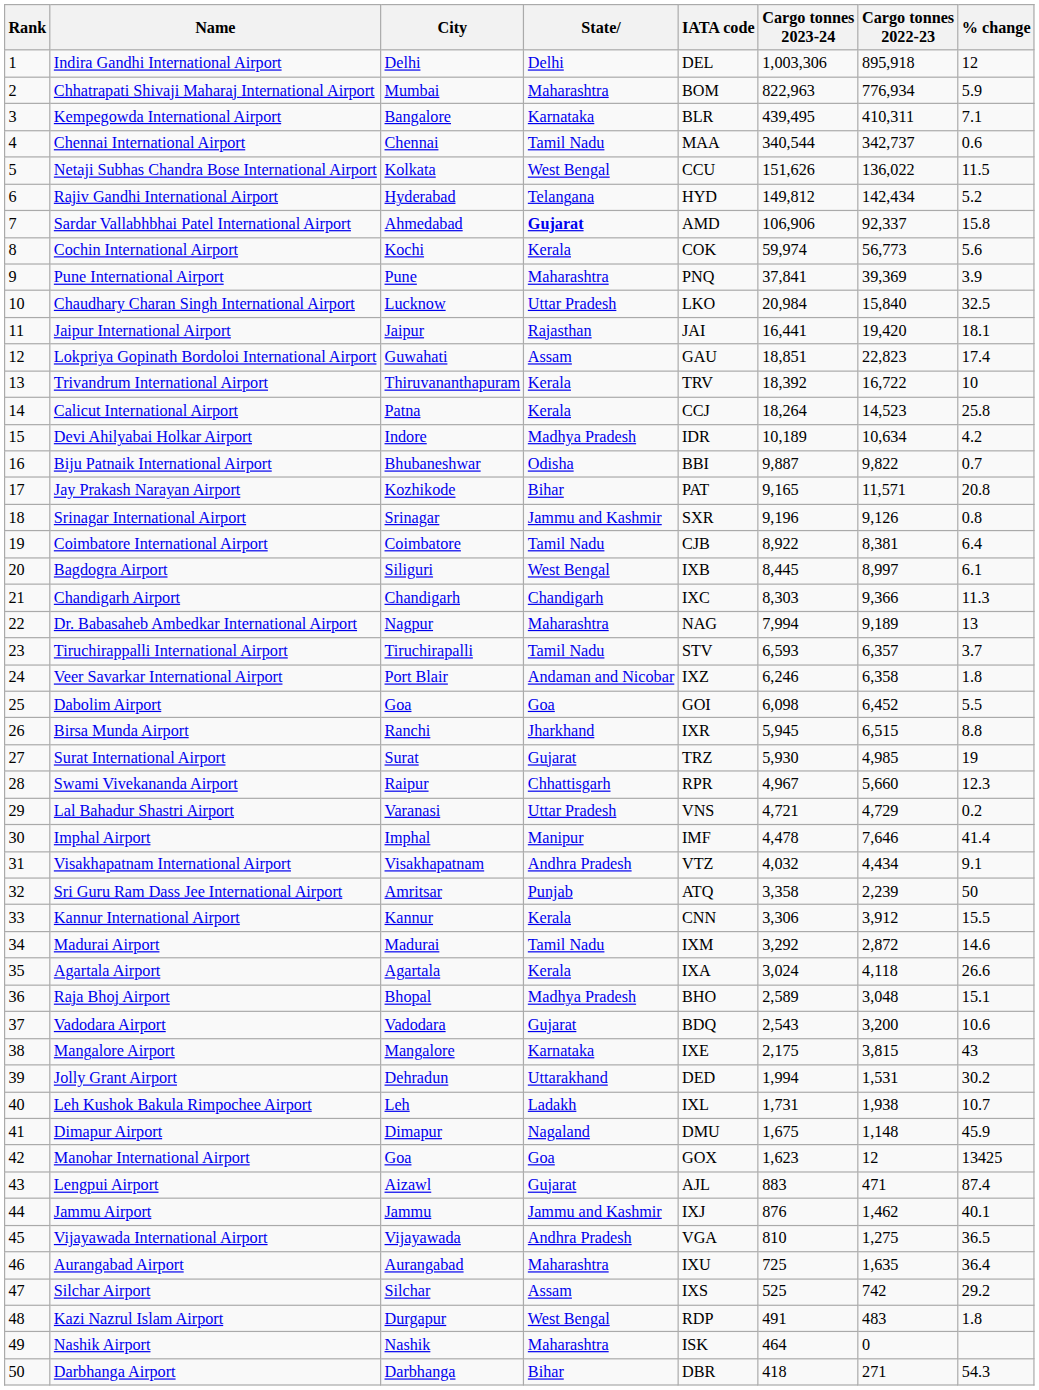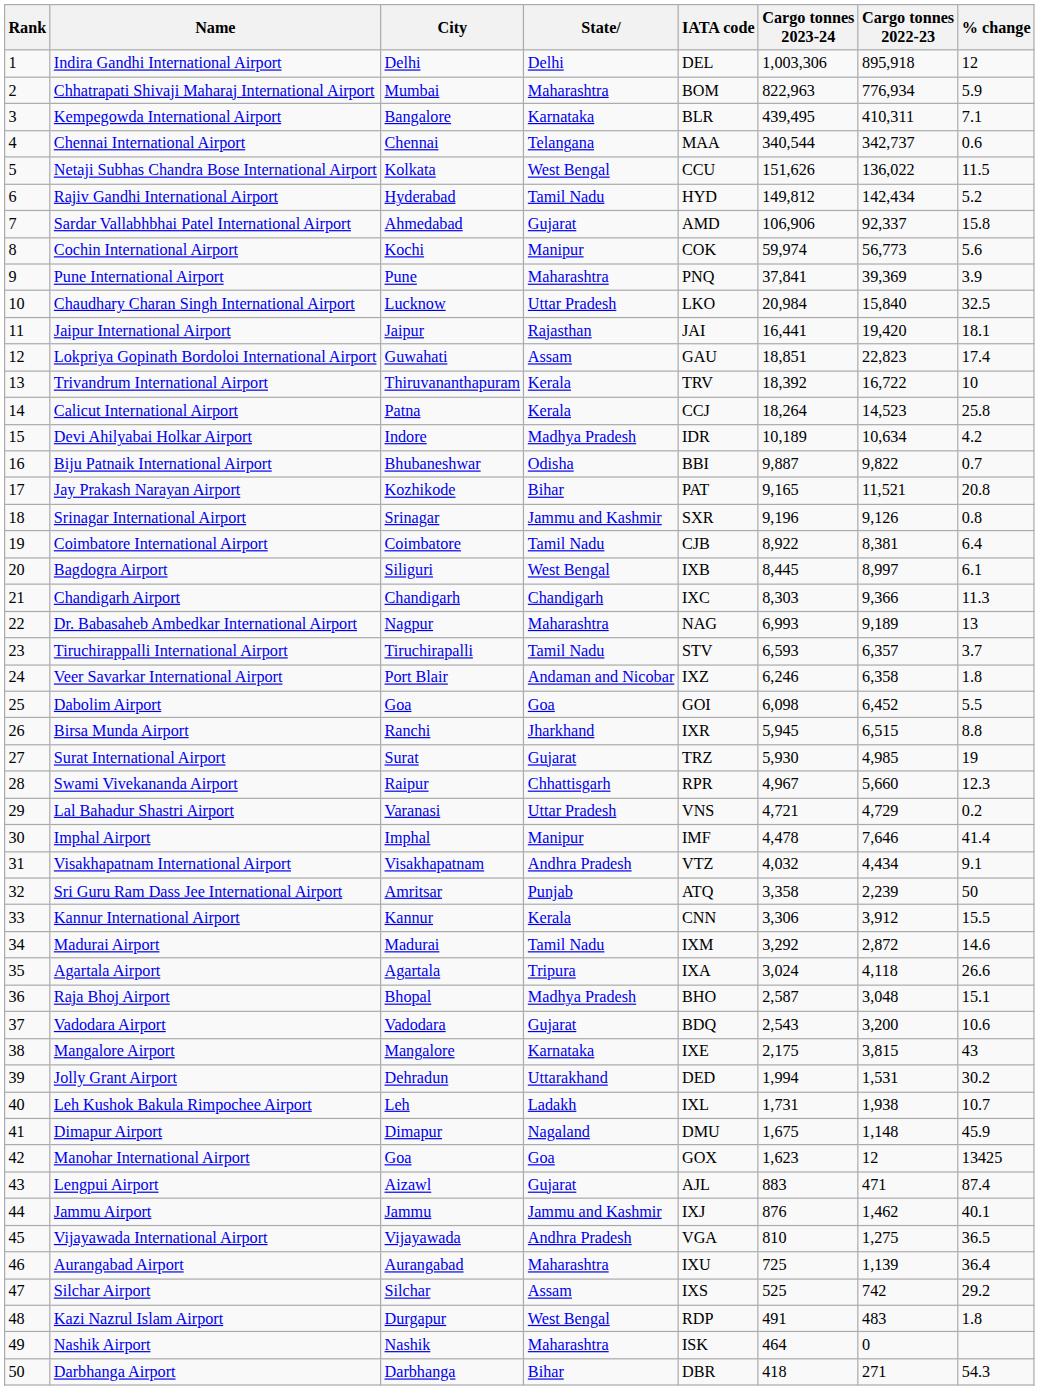 <table class="wikitable sortable" style="border-collapse:collapse; text-align:left; font-size:85%">
 <tr>
 <th>Rank</th>
 <th>Name</th>
 <th>City</th>
 <th>State/</th>
 <th>IATA code</th>
 <th>Cargo tonnes<br> 2023-24</th>
 <th>Cargo tonnes<br> 2022-23</th>
 <th>% change</th>
 </tr>
 <tr>
 <td>1</td>
 <td><a href='#'>Indira Gandhi International Airport</a></td>
 <td><a href='#'>Delhi</a></td>
 <td><a href='#'>Delhi</a></td>
 <td>DEL</td>
 <td>1,003,306</td>
 <td>895,918</td>
 <td>12</td>
 </tr>
 <tr>
 <td>2</td>
 <td><a href='#'>Chhatrapati Shivaji Maharaj International Airport</a></td>
 <td><a href='#'>Mumbai</a></td>
 <td><a href='#'>Maharashtra</a></td>
 <td>BOM</td>
 <td>822,963</td>
 <td>776,934</td>
 <td>5.9</td>
 </tr>
 <tr>
 <td>3</td>
 <td><a href='#'>Kempegowda International Airport</a></td>
 <td><a href='#'>Bangalore</a></td>
 <td><a href='#'>Karnataka</a></td>
 <td>BLR</td>
 <td>439,495</td>
 <td>410,311</td>
 <td>7.1</td>
 </tr>
 <tr>
 <td>4</td>
 <td><a href='#'>Chennai International Airport</a></td>
 <td><a href='#'>Chennai</a></td>
-<td><a href='#'>Tamil Nadu</a></td>
+<td><a href='#'>Telangana</a></td>
 <td>MAA</td>
 <td>340,544</td>
 <td>342,737</td>
 <td>0.6</td>
 </tr>
 <tr>
 <td>5</td>
 <td><a href='#'>Netaji Subhas Chandra Bose International Airport</a></td>
 <td><a href='#'>Kolkata</a></td>
 <td><a href='#'>West Bengal</a></td>
 <td>CCU</td>
 <td>151,626</td>
 <td>136,022</td>
 <td>11.5</td>
 </tr>
 <tr>
 <td>6</td>
 <td><a href='#'>Rajiv Gandhi International Airport</a></td>
 <td><a href='#'>Hyderabad</a></td>
-<td><a href='#'>Telangana</a></td>
+<td><a href='#'>Tamil Nadu</a></td>
 <td>HYD</td>
 <td>149,812</td>
 <td>142,434</td>
 <td>5.2</td>
 </tr>
 <tr>
 <td>7</td>
 <td><a href='#'>Sardar Vallabhbhai Patel International Airport</a></td>
 <td><a href='#'>Ahmedabad</a></td>
-<td><strong><a href='#'>Gujarat</a></strong></td>
+<td><a href='#'>Gujarat</a></td>
 <td>AMD</td>
 <td>106,906</td>
 <td>92,337</td>
 <td>15.8</td>
 </tr>
 <tr>
 <td>8</td>
 <td><a href='#'>Cochin International Airport</a></td>
 <td><a href='#'>Kochi</a></td>
-<td><a href='#'>Kerala</a></td>
+<td><a href='#'>Manipur</a></td>
 <td>COK</td>
 <td>59,974</td>
 <td>56,773</td>
 <td>5.6</td>
 </tr>
 <tr>
 <td>9</td>
 <td><a href='#'>Pune International Airport</a></td>
 <td><a href='#'>Pune</a></td>
 <td><a href='#'>Maharashtra</a></td>
 <td>PNQ</td>
 <td>37,841</td>
 <td>39,369</td>
 <td>3.9</td>
 </tr>
 <tr>
 <td>10</td>
 <td><a href='#'>Chaudhary Charan Singh International Airport</a></td>
 <td><a href='#'>Lucknow</a></td>
 <td><a href='#'>Uttar Pradesh</a></td>
 <td>LKO</td>
 <td>20,984</td>
 <td>15,840</td>
 <td>32.5</td>
 </tr>
 <tr>
 <td>11</td>
 <td><a href='#'>Jaipur International Airport</a></td>
 <td><a href='#'>Jaipur</a></td>
 <td><a href='#'>Rajasthan</a></td>
 <td>JAI</td>
 <td>16,441</td>
 <td>19,420</td>
 <td>18.1</td>
 </tr>
 <tr>
 <td>12</td>
 <td><a href='#'>Lokpriya Gopinath Bordoloi International Airport</a></td>
 <td><a href='#'>Guwahati</a></td>
 <td><a href='#'>Assam</a></td>
 <td>GAU</td>
 <td>18,851</td>
 <td>22,823</td>
 <td>17.4</td>
 </tr>
 <tr>
 <td>13</td>
 <td><a href='#'>Trivandrum International Airport</a></td>
 <td><a href='#'>Thiruvananthapuram</a></td>
 <td><a href='#'>Kerala</a></td>
 <td>TRV</td>
 <td>18,392</td>
 <td>16,722</td>
 <td>10</td>
 </tr>
 <tr>
 <td>14</td>
 <td><a href='#'>Calicut International Airport</a></td>
 <td><a href='#'>Patna</a></td>
 <td><a href='#'>Kerala</a></td>
 <td>CCJ</td>
 <td>18,264</td>
 <td>14,523</td>
 <td>25.8</td>
 </tr>
 <tr>
 <td>15</td>
 <td><a href='#'>Devi Ahilyabai Holkar Airport</a></td>
 <td><a href='#'>Indore</a></td>
 <td><a href='#'>Madhya Pradesh</a></td>
 <td>IDR</td>
 <td>10,189</td>
 <td>10,634</td>
 <td>4.2</td>
 </tr>
 <tr>
 <td>16</td>
 <td><a href='#'>Biju Patnaik International Airport</a></td>
 <td><a href='#'>Bhubaneshwar</a></td>
 <td><a href='#'>Odisha</a></td>
 <td>BBI</td>
 <td>9,887</td>
 <td>9,822</td>
 <td>0.7</td>
 </tr>
 <tr>
 <td>17</td>
 <td><a href='#'>Jay Prakash Narayan Airport</a></td>
 <td><a href='#'>Kozhikode</a></td>
 <td><a href='#'>Bihar</a></td>
 <td>PAT</td>
 <td>9,165</td>
-<td>11,571</td>
+<td>11,521</td>
 <td>20.8</td>
 </tr>
 <tr>
 <td>18</td>
 <td><a href='#'>Srinagar International Airport</a></td>
 <td><a href='#'>Srinagar</a></td>
 <td><a href='#'>Jammu and Kashmir</a></td>
 <td>SXR</td>
 <td>9,196</td>
 <td>9,126</td>
 <td>0.8</td>
 </tr>
 <tr>
 <td>19</td>
 <td><a href='#'>Coimbatore International Airport</a></td>
 <td><a href='#'>Coimbatore</a></td>
 <td><a href='#'>Tamil Nadu</a></td>
 <td>CJB</td>
 <td>8,922</td>
 <td>8,381</td>
 <td>6.4</td>
 </tr>
 <tr>
 <td>20</td>
 <td><a href='#'>Bagdogra Airport</a></td>
 <td><a href='#'>Siliguri</a></td>
 <td><a href='#'>West Bengal</a></td>
 <td>IXB</td>
 <td>8,445</td>
 <td>8,997</td>
 <td>6.1</td>
 </tr>
 <tr>
 <td>21</td>
 <td><a href='#'>Chandigarh Airport</a></td>
 <td><a href='#'>Chandigarh</a></td>
 <td><a href='#'>Chandigarh</a></td>
 <td>IXC</td>
 <td>8,303</td>
 <td>9,366</td>
 <td>11.3</td>
 </tr>
 <tr>
 <td>22</td>
 <td><a href='#'>Dr. Babasaheb Ambedkar International Airport</a></td>
 <td><a href='#'>Nagpur</a></td>
 <td><a href='#'>Maharashtra</a></td>
 <td>NAG</td>
-<td>7,994</td>
+<td>6,993</td>
 <td>9,189</td>
 <td>13</td>
 </tr>
 <tr>
 <td>23</td>
 <td><a href='#'>Tiruchirappalli International Airport</a></td>
 <td><a href='#'>Tiruchirapalli</a></td>
 <td><a href='#'>Tamil Nadu</a></td>
 <td>STV</td>
 <td>6,593</td>
 <td>6,357</td>
 <td>3.7</td>
 </tr>
 <tr>
 <td>24</td>
 <td><a href='#'>Veer Savarkar International Airport</a></td>
 <td><a href='#'>Port Blair</a></td>
 <td><a href='#'>Andaman and Nicobar</a></td>
 <td>IXZ</td>
 <td>6,246</td>
 <td>6,358</td>
 <td>1.8</td>
 </tr>
 <tr>
 <td>25</td>
 <td><a href='#'>Dabolim Airport</a></td>
 <td><a href='#'>Goa</a></td>
 <td><a href='#'>Goa</a></td>
 <td>GOI</td>
 <td>6,098</td>
 <td>6,452</td>
 <td>5.5</td>
 </tr>
 <tr>
 <td>26</td>
 <td><a href='#'>Birsa Munda Airport</a></td>
 <td><a href='#'>Ranchi</a></td>
 <td><a href='#'>Jharkhand</a></td>
 <td>IXR</td>
 <td>5,945</td>
 <td>6,515</td>
 <td>8.8</td>
 </tr>
 <tr>
 <td>27</td>
 <td><a href='#'>Surat International Airport</a></td>
 <td><a href='#'>Surat</a></td>
 <td><a href='#'>Gujarat</a></td>
 <td>TRZ</td>
 <td>5,930</td>
 <td>4,985</td>
 <td>19</td>
 </tr>
 <tr>
 <td>28</td>
 <td><a href='#'>Swami Vivekananda Airport</a></td>
 <td><a href='#'>Raipur</a></td>
 <td><a href='#'>Chhattisgarh</a></td>
 <td>RPR</td>
 <td>4,967</td>
 <td>5,660</td>
 <td>12.3</td>
 </tr>
 <tr>
 <td>29</td>
 <td><a href='#'>Lal Bahadur Shastri Airport</a></td>
 <td><a href='#'>Varanasi</a></td>
 <td><a href='#'>Uttar Pradesh</a></td>
 <td>VNS</td>
 <td>4,721</td>
 <td>4,729</td>
 <td>0.2</td>
 </tr>
 <tr>
 <td>30</td>
 <td><a href='#'>Imphal Airport</a></td>
 <td><a href='#'>Imphal</a></td>
 <td><a href='#'>Manipur</a></td>
 <td>IMF</td>
 <td>4,478</td>
 <td>7,646</td>
 <td>41.4</td>
 </tr>
 <tr>
 <td>31</td>
 <td><a href='#'>Visakhapatnam International Airport</a></td>
 <td><a href='#'>Visakhapatnam</a></td>
 <td><a href='#'>Andhra Pradesh</a></td>
 <td>VTZ</td>
 <td>4,032</td>
 <td>4,434</td>
 <td>9.1</td>
 </tr>
 <tr>
 <td>32</td>
 <td><a href='#'>Sri Guru Ram Dass Jee International Airport</a></td>
 <td><a href='#'>Amritsar</a></td>
 <td><a href='#'>Punjab</a></td>
 <td>ATQ</td>
 <td>3,358</td>
 <td>2,239</td>
 <td>50</td>
 </tr>
 <tr>
 <td>33</td>
 <td><a href='#'>Kannur International Airport</a></td>
 <td><a href='#'>Kannur</a></td>
 <td><a href='#'>Kerala</a></td>
 <td>CNN</td>
 <td>3,306</td>
 <td>3,912</td>
 <td>15.5</td>
 </tr>
 <tr>
 <td>34</td>
 <td><a href='#'>Madurai Airport</a></td>
 <td><a href='#'>Madurai</a></td>
 <td><a href='#'>Tamil Nadu</a></td>
 <td>IXM</td>
 <td>3,292</td>
 <td>2,872</td>
 <td>14.6</td>
 </tr>
 <tr>
 <td>35</td>
 <td><a href='#'>Agartala Airport</a></td>
 <td><a href='#'>Agartala</a></td>
-<td><a href='#'>Kerala</a></td>
+<td><a href='#'>Tripura</a></td>
 <td>IXA</td>
 <td>3,024</td>
 <td>4,118</td>
 <td>26.6</td>
 </tr>
 <tr>
 <td>36</td>
 <td><a href='#'>Raja Bhoj Airport</a></td>
 <td><a href='#'>Bhopal</a></td>
 <td><a href='#'>Madhya Pradesh</a></td>
 <td>BHO</td>
-<td>2,589</td>
+<td>2,587</td>
 <td>3,048</td>
 <td>15.1</td>
 </tr>
 <tr>
 <td>37</td>
 <td><a href='#'>Vadodara Airport</a></td>
 <td><a href='#'>Vadodara</a></td>
 <td><a href='#'>Gujarat</a></td>
 <td>BDQ</td>
 <td>2,543</td>
 <td>3,200</td>
 <td>10.6</td>
 </tr>
 <tr>
 <td>38</td>
 <td><a href='#'>Mangalore Airport</a></td>
 <td><a href='#'>Mangalore</a></td>
 <td><a href='#'>Karnataka</a></td>
 <td>IXE</td>
 <td>2,175</td>
 <td>3,815</td>
 <td>43</td>
 </tr>
 <tr>
 <td>39</td>
 <td><a href='#'>Jolly Grant Airport</a></td>
 <td><a href='#'>Dehradun</a></td>
 <td><a href='#'>Uttarakhand</a></td>
 <td>DED</td>
 <td>1,994</td>
 <td>1,531</td>
 <td>30.2</td>
 </tr>
 <tr>
 <td>40</td>
 <td><a href='#'>Leh Kushok Bakula Rimpochee Airport</a></td>
 <td><a href='#'>Leh</a></td>
 <td><a href='#'>Ladakh</a></td>
 <td>IXL</td>
 <td>1,731</td>
 <td>1,938</td>
 <td>10.7</td>
 </tr>
 <tr>
 <td>41</td>
 <td><a href='#'>Dimapur Airport</a></td>
 <td><a href='#'>Dimapur</a></td>
 <td><a href='#'>Nagaland</a></td>
 <td>DMU</td>
 <td>1,675</td>
 <td>1,148</td>
 <td>45.9</td>
 </tr>
 <tr>
 <td>42</td>
 <td><a href='#'>Manohar International Airport</a></td>
 <td><a href='#'>Goa</a></td>
 <td><a href='#'>Goa</a></td>
 <td>GOX</td>
 <td>1,623</td>
 <td>12</td>
 <td>13425</td>
 </tr>
 <tr>
 <td>43</td>
 <td><a href='#'>Lengpui Airport</a></td>
 <td><a href='#'>Aizawl</a></td>
 <td><a href='#'>Gujarat</a></td>
 <td>AJL</td>
 <td>883</td>
 <td>471</td>
 <td>87.4</td>
 </tr>
 <tr>
 <td>44</td>
 <td><a href='#'>Jammu Airport</a></td>
 <td><a href='#'>Jammu</a></td>
 <td><a href='#'>Jammu and Kashmir</a></td>
 <td>IXJ</td>
 <td>876</td>
 <td>1,462</td>
 <td>40.1</td>
 </tr>
 <tr>
 <td>45</td>
 <td><a href='#'>Vijayawada International Airport</a></td>
 <td><a href='#'>Vijayawada</a></td>
 <td><a href='#'>Andhra Pradesh</a></td>
 <td>VGA</td>
 <td>810</td>
 <td>1,275</td>
 <td>36.5</td>
 </tr>
 <tr>
 <td>46</td>
 <td><a href='#'>Aurangabad Airport</a></td>
 <td><a href='#'>Aurangabad</a></td>
 <td><a href='#'>Maharashtra</a></td>
 <td>IXU</td>
 <td>725</td>
-<td>1,635</td>
+<td>1,139</td>
 <td>36.4</td>
 </tr>
 <tr>
 <td>47</td>
 <td><a href='#'>Silchar Airport</a></td>
 <td><a href='#'>Silchar</a></td>
 <td><a href='#'>Assam</a></td>
 <td>IXS</td>
 <td>525</td>
 <td>742</td>
 <td>29.2</td>
 </tr>
 <tr>
 <td>48</td>
 <td><a href='#'>Kazi Nazrul Islam Airport</a></td>
 <td><a href='#'>Durgapur</a></td>
 <td><a href='#'>West Bengal</a></td>
 <td>RDP</td>
 <td>491</td>
 <td>483</td>
 <td>1.8</td>
 </tr>
 <tr>
 <td>49</td>
 <td><a href='#'>Nashik Airport</a></td>
 <td><a href='#'>Nashik</a></td>
 <td><a href='#'>Maharashtra</a></td>
 <td>ISK</td>
 <td>464</td>
 <td>0</td>
 <td></td>
 </tr>
 <tr>
 <td>50</td>
 <td><a href='#'>Darbhanga Airport</a></td>
 <td><a href='#'>Darbhanga</a></td>
 <td><a href='#'>Bihar</a></td>
 <td>DBR</td>
 <td>418</td>
 <td>271</td>
 <td>54.3</td>
 </tr>
 </table>
